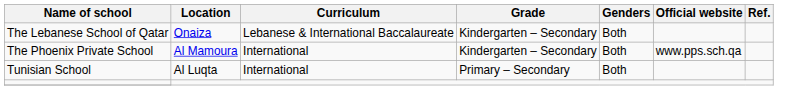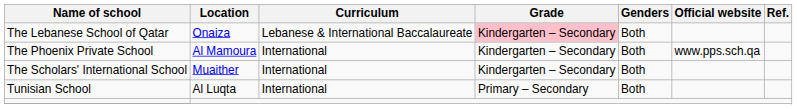 <table class="wikitable">
 <tr>
 <th>Name of school</th>
 <th>Location</th>
 <th>Curriculum</th>
 <th>Grade</th>
 <th>Genders</th>
 <th>Official website</th>
 <th>Ref.</th>
 </tr>
 <tr>
 <td>The Lebanese School of Qatar</td>
 <td><a href='#'>Onaiza</a></td>
 <td>Lebanese & International Baccalaureate</td>
-<td>Kindergarten – Secondary</td>
+<td style="background: pink;">Kindergarten – Secondary</td>
 <td>Both</td>
 <td></td>
 <td></td>
 </tr>
 <tr>
 <td>The Phoenix Private School</td>
 <td><a href='#'>Al Mamoura</a></td>
 <td>International</td>
 <td>Kindergarten – Secondary</td>
 <td>Both</td>
 <td>www.pps.sch.qa</td>
+<td></td>
+</tr>
+<tr>
+<td>The Scholars' International School</td>
+<td><a href='#'>Muaither</a></td>
+<td>International</td>
+<td>Kindergarten – Secondary</td>
+<td>Both</td>
+<td></td>
 <td></td>
 </tr>
 <tr>
 <td>Tunisian School</td>
 <td>Al Luqta</td>
 <td>International</td>
 <td>Primary – Secondary</td>
 <td>Both</td>
 <td></td>
 <td></td>
 </tr>
 <tr>
 <td></td>
 </tr>
 <tr>
 </tr>
 </table>
